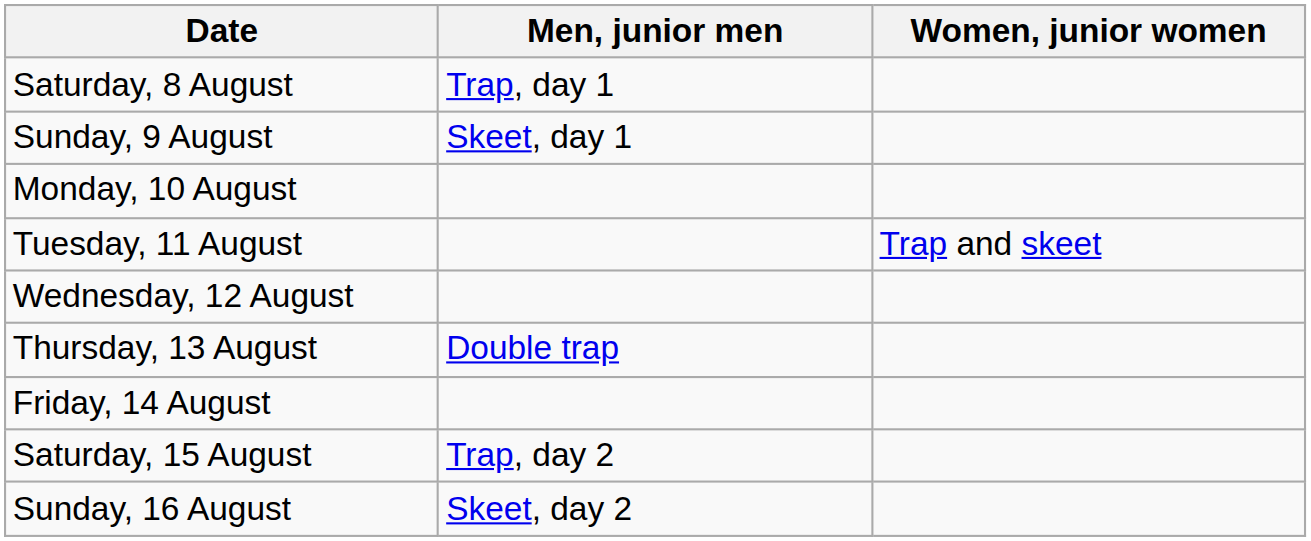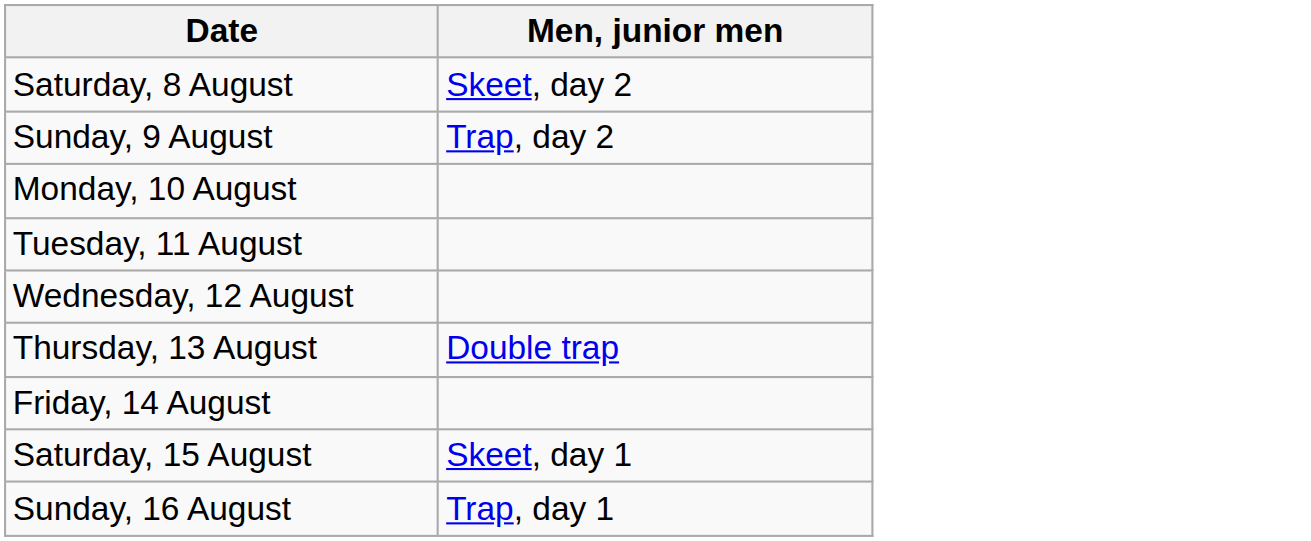 <table class="wikitable">
 <tr>
 <th style="width: 200px">Date</th>
 <th style="width: 200px">Men, junior men</th>
-<th style="width: 200px">Women, junior women</th>
 </tr>
 <tr>
 <td>Saturday, 8 August</td>
-<td><a href='#'>Trap</a>, day 1</td>
-<td></td>
+<td><a href='#'>Skeet</a>, day 2</td>
 </tr>
 <tr>
 <td>Sunday, 9 August</td>
-<td><a href='#'>Skeet</a>, day 1</td>
-<td></td>
+<td><a href='#'>Trap</a>, day 2</td>
 </tr>
 <tr>
 <td>Monday, 10 August</td>
-<td></td>
 <td></td>
 </tr>
 <tr>
 <td>Tuesday, 11 August</td>
 <td></td>
-<td><a href='#'>Trap</a> and <a href='#'>skeet</a></td>
 </tr>
 <tr>
 <td>Wednesday, 12 August</td>
-<td></td>
 <td></td>
 </tr>
 <tr>
 <td>Thursday, 13 August</td>
 <td><a href='#'>Double trap</a></td>
-<td></td>
 </tr>
 <tr>
 <td>Friday, 14 August</td>
 <td></td>
-<td></td>
 </tr>
 <tr>
 <td>Saturday, 15 August</td>
-<td><a href='#'>Trap</a>, day 2</td>
-<td></td>
+<td><a href='#'>Skeet</a>, day 1</td>
 </tr>
 <tr>
 <td>Sunday, 16 August</td>
-<td><a href='#'>Skeet</a>, day 2</td>
-<td></td>
+<td><a href='#'>Trap</a>, day 1</td>
 </tr>
 </table>
